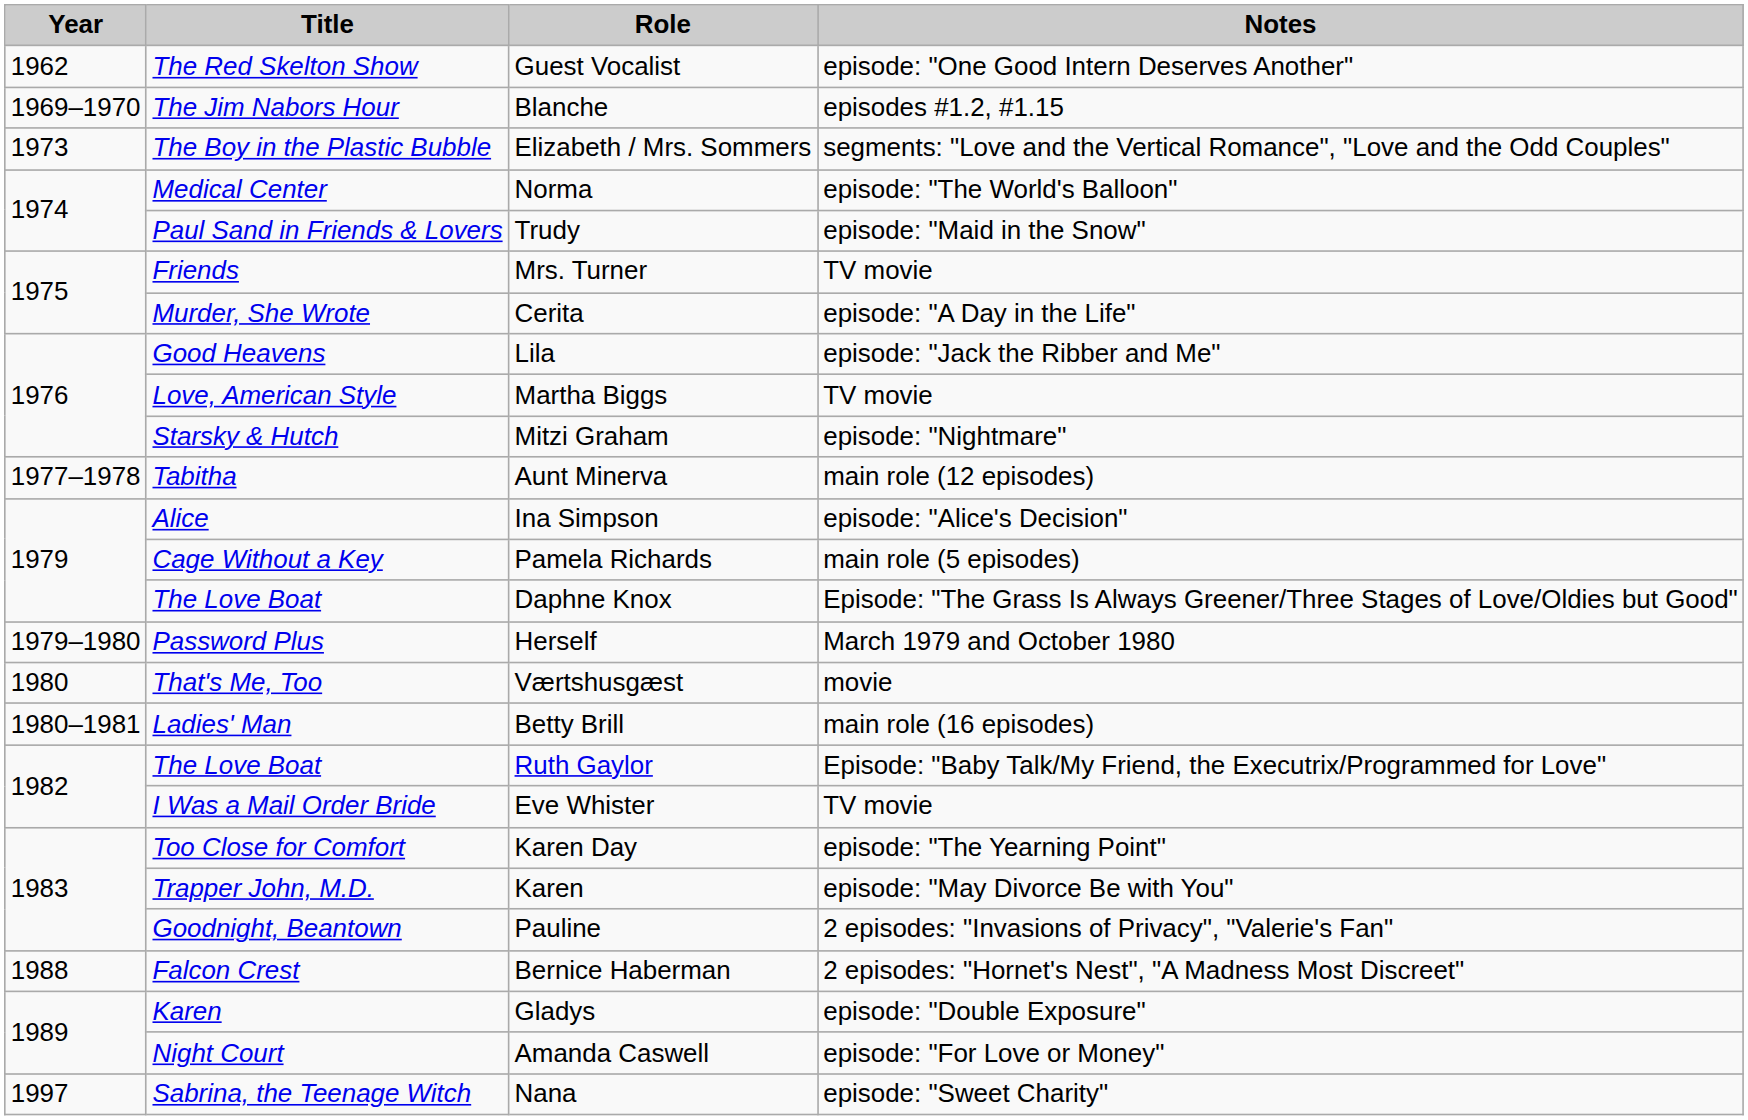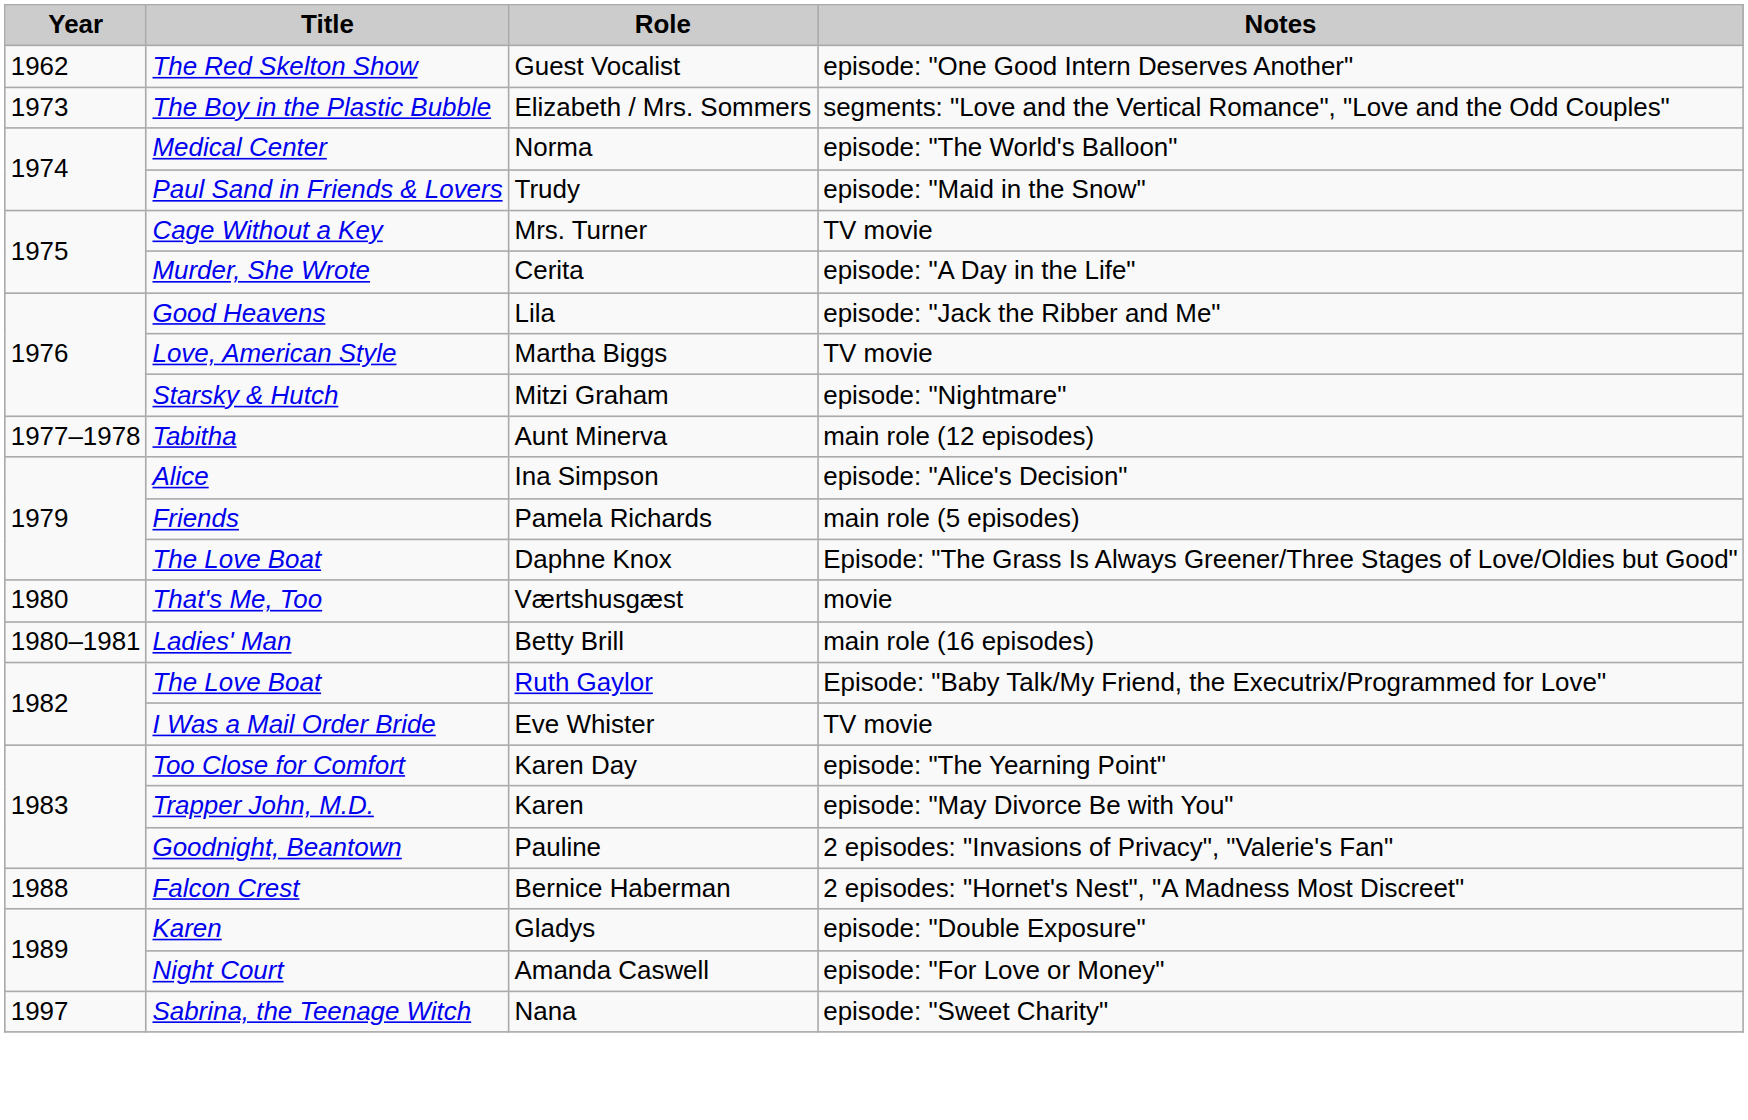 <table class="wikitable">
 <tr>
 <th style="background: #CCCCCC;">Year</th>
 <th style="background: #CCCCCC;">Title</th>
 <th style="background: #CCCCCC;">Role</th>
 <th style="background: #CCCCCC;">Notes</th>
 </tr>
 <tr>
 <td>1962</td>
 <td><em><a href='#'>The Red Skelton Show</a></em></td>
 <td>Guest Vocalist</td>
 <td>episode: "One Good Intern Deserves Another"</td>
-</tr>
-<tr>
-<td>1969–1970</td>
-<td><em><a href='#'>The Jim Nabors Hour</a></em></td>
-<td>Blanche</td>
-<td>episodes #1.2, #1.15</td>
 </tr>
 <tr>
 <td>1973</td>
 <td><em><a href='#'>The Boy in the Plastic Bubble</a></em></td>
 <td>Elizabeth / Mrs. Sommers</td>
 <td>segments: "Love and the Vertical Romance", "Love and the Odd Couples"</td>
 </tr>
 <tr>
 <td rowspan=2>1974</td>
 <td><em><a href='#'>Medical Center</a></em></td>
 <td>Norma</td>
 <td>episode: "The World's Balloon"</td>
 </tr>
 <tr>
 <td><em><a href='#'>Paul Sand in Friends & Lovers</a></em></td>
 <td>Trudy</td>
 <td>episode: "Maid in the Snow"</td>
 </tr>
 <tr>
 <td rowspan=2>1975</td>
-<td><em><a href='#'>Friends</a></em></td>
+<td><em><a href='#'>Cage Without a Key</a></em></td>
 <td>Mrs. Turner</td>
 <td>TV movie</td>
 </tr>
 <tr>
 <td><em><a href='#'>Murder, She Wrote</a></em></td>
 <td>Cerita</td>
 <td>episode: "A Day in the Life"</td>
 </tr>
 <tr>
 <td rowspan=3>1976</td>
 <td><em><a href='#'>Good Heavens</a></em></td>
 <td>Lila</td>
 <td>episode: "Jack the Ribber and Me"</td>
 </tr>
 <tr>
 <td><em><a href='#'>Love, American Style</a></em></td>
 <td>Martha Biggs</td>
 <td>TV movie</td>
 </tr>
 <tr>
 <td><em><a href='#'>Starsky & Hutch</a></em></td>
 <td>Mitzi Graham</td>
 <td>episode: "Nightmare"</td>
 </tr>
 <tr>
 <td>1977–1978</td>
 <td><em><a href='#'>Tabitha</a></em></td>
 <td>Aunt Minerva</td>
 <td>main role (12 episodes)</td>
 </tr>
 <tr>
 <td rowspan=3>1979</td>
 <td><em><a href='#'>Alice</a></em></td>
 <td>Ina Simpson</td>
 <td>episode: "Alice's Decision"</td>
 </tr>
 <tr>
-<td><em><a href='#'>Cage Without a Key</a></em></td>
+<td><em><a href='#'>Friends</a></em></td>
 <td>Pamela Richards</td>
 <td>main role (5 episodes)</td>
 </tr>
 <tr>
 <td><em><a href='#'>The Love Boat</a></em></td>
 <td>Daphne Knox</td>
 <td>Episode: "The Grass Is Always Greener/Three Stages of Love/Oldies but Good"</td>
-</tr>
-<tr>
-<td>1979–1980</td>
-<td><em><a href='#'>Password Plus</a></em></td>
-<td>Herself</td>
-<td>March 1979 and October 1980</td>
 </tr>
 <tr>
 <td>1980</td>
 <td><em><a href='#'>That's Me, Too</a></em></td>
 <td>Værtshusgæst</td>
 <td>movie</td>
 </tr>
 <tr>
 <td>1980–1981</td>
 <td><em><a href='#'>Ladies' Man</a></em></td>
 <td>Betty Brill</td>
 <td>main role (16 episodes)</td>
 </tr>
 <tr>
 <td rowspan=2>1982</td>
 <td><em><a href='#'>The Love Boat</a></em></td>
 <td><a href='#'>Ruth Gaylor</a></td>
 <td>Episode: "Baby Talk/My Friend, the Executrix/Programmed for Love"</td>
 </tr>
 <tr>
 <td><em><a href='#'>I Was a Mail Order Bride</a></em></td>
 <td>Eve Whister</td>
 <td>TV movie</td>
 </tr>
 <tr>
 <td rowspan=3>1983</td>
 <td><em><a href='#'>Too Close for Comfort</a></em></td>
 <td>Karen Day</td>
 <td>episode: "The Yearning Point"</td>
 </tr>
 <tr>
 <td><em><a href='#'>Trapper John, M.D.</a></em></td>
 <td>Karen</td>
 <td>episode: "May Divorce Be with You"</td>
 </tr>
 <tr>
 <td><em><a href='#'>Goodnight, Beantown</a></em></td>
 <td>Pauline</td>
 <td>2 episodes: "Invasions of Privacy", "Valerie's Fan"</td>
 </tr>
 <tr>
 <td>1988</td>
 <td><em><a href='#'>Falcon Crest</a></em></td>
 <td>Bernice Haberman</td>
 <td>2 episodes: "Hornet's Nest", "A Madness Most Discreet"</td>
 </tr>
 <tr>
 <td rowspan=2>1989</td>
 <td><em><a href='#'>Karen</a></em></td>
 <td>Gladys</td>
 <td>episode: "Double Exposure"</td>
 </tr>
 <tr>
 <td><em><a href='#'>Night Court</a></em></td>
 <td>Amanda Caswell</td>
 <td>episode: "For Love or Money"</td>
 </tr>
 <tr>
 <td>1997</td>
 <td><em><a href='#'>Sabrina, the Teenage Witch</a></em></td>
 <td>Nana</td>
 <td>episode: "Sweet Charity"</td>
 </tr>
 </table>
